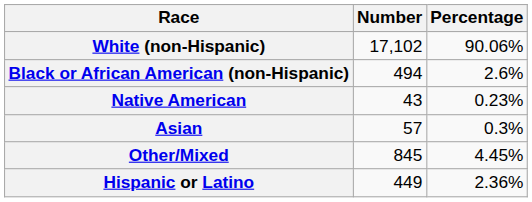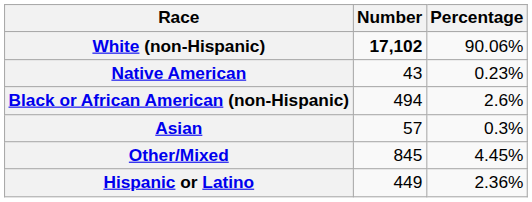 <table class="wikitable" style="text-align:right">
 <tr>
 <th scope="col">Race</th>
 <th scope="col">Number</th>
 <th scope="col">Percentage</th>
 </tr>
 <tr>
 <th scope="row"><a href='#'>White</a> (non-Hispanic)</th>
-<td>17,102</td>
+<td><strong>17,102</strong></td>
 <td>90.06%</td>
+</tr>
+<tr>
+<th scope="row"><a href='#'>Native American</a></th>
+<td>43</td>
+<td>0.23%</td>
 </tr>
 <tr>
 <th scope="row"><a href='#'>Black or African American</a> (non-Hispanic)</th>
 <td>494</td>
 <td>2.6%</td>
-</tr>
-<tr>
-<th scope="row"><a href='#'>Native American</a></th>
-<td>43</td>
-<td>0.23%</td>
 </tr>
 <tr>
 <th scope="row"><a href='#'>Asian</a></th>
 <td>57</td>
 <td>0.3%</td>
 </tr>
 <tr>
 <th scope="row"><a href='#'>Other/Mixed</a></th>
 <td>845</td>
 <td>4.45%</td>
 </tr>
 <tr>
 <th scope="row"><a href='#'>Hispanic</a> or <a href='#'>Latino</a></th>
 <td>449</td>
 <td>2.36%</td>
 </tr>
 </table>
